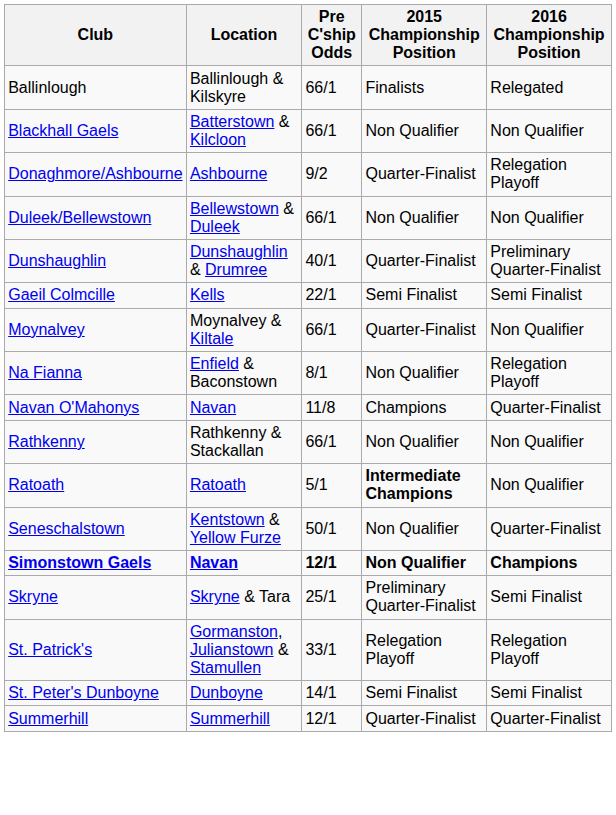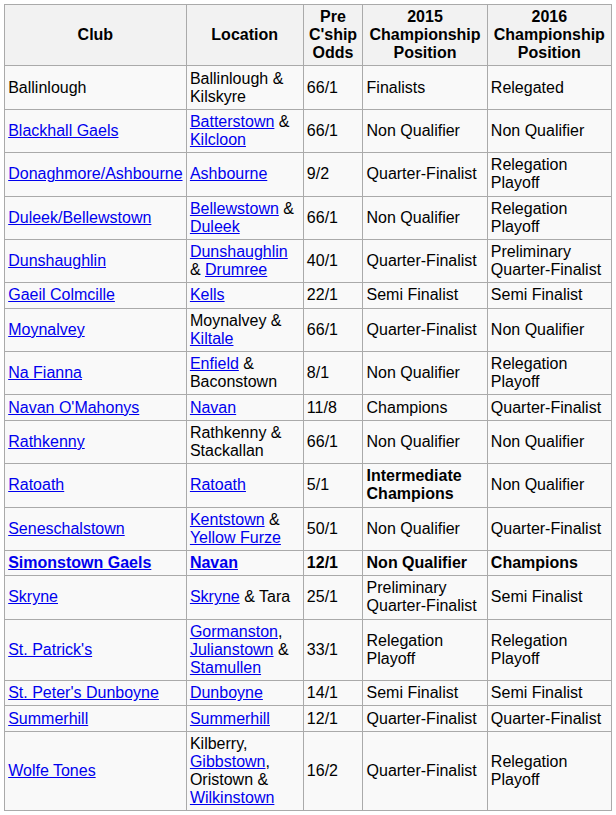 <table class="wikitable sortable">
 <tr>
 <th>Club</th>
 <th>Location</th>
 <th>Pre C'ship Odds</th>
 <th>2015 Championship Position</th>
 <th>2016 Championship Position</th>
 </tr>
 <tr>
 <td>Ballinlough</td>
 <td>Ballinlough & Kilskyre</td>
 <td>66/1</td>
 <td>Finalists</td>
 <td>Relegated</td>
 </tr>
 <tr>
 <td><a href='#'>Blackhall Gaels</a></td>
 <td><a href='#'>Batterstown</a> & <a href='#'>Kilcloon</a></td>
 <td>66/1</td>
 <td>Non Qualifier</td>
 <td>Non Qualifier</td>
 </tr>
 <tr>
 <td><a href='#'>Donaghmore/Ashbourne</a></td>
 <td><a href='#'>Ashbourne</a></td>
 <td>9/2</td>
 <td>Quarter-Finalist</td>
 <td>Relegation Playoff</td>
 </tr>
 <tr>
 <td><a href='#'>Duleek/Bellewstown</a></td>
 <td><a href='#'>Bellewstown</a> & <a href='#'>Duleek</a></td>
 <td>66/1</td>
 <td>Non Qualifier</td>
-<td>Non Qualifier</td>
+<td>Relegation Playoff</td>
 </tr>
 <tr>
 <td><a href='#'>Dunshaughlin</a></td>
 <td><a href='#'>Dunshaughlin</a> & <a href='#'>Drumree</a></td>
 <td>40/1</td>
 <td>Quarter-Finalist</td>
 <td>Preliminary Quarter-Finalist</td>
 </tr>
 <tr>
 <td><a href='#'>Gaeil Colmcille</a></td>
 <td><a href='#'>Kells</a></td>
 <td>22/1</td>
 <td>Semi Finalist</td>
 <td>Semi Finalist</td>
 </tr>
 <tr>
 <td><a href='#'>Moynalvey</a></td>
 <td>Moynalvey & <a href='#'>Kiltale</a></td>
 <td>66/1</td>
 <td>Quarter-Finalist</td>
 <td>Non Qualifier</td>
 </tr>
 <tr>
 <td><a href='#'>Na Fianna</a></td>
 <td><a href='#'>Enfield</a> & Baconstown</td>
 <td>8/1</td>
 <td>Non Qualifier</td>
 <td>Relegation Playoff</td>
 </tr>
 <tr>
 <td><a href='#'>Navan O'Mahonys</a></td>
 <td><a href='#'>Navan</a></td>
 <td>11/8</td>
 <td>Champions</td>
 <td>Quarter-Finalist</td>
 </tr>
 <tr>
 <td><a href='#'>Rathkenny</a></td>
 <td>Rathkenny & Stackallan</td>
 <td>66/1</td>
 <td>Non Qualifier</td>
 <td>Non Qualifier</td>
 </tr>
 <tr>
 <td><a href='#'>Ratoath</a></td>
 <td><a href='#'>Ratoath</a></td>
 <td>5/1</td>
 <td><strong>Intermediate Champions</strong></td>
 <td>Non Qualifier</td>
 </tr>
 <tr>
 <td><a href='#'>Seneschalstown</a></td>
 <td><a href='#'>Kentstown</a> & <a href='#'>Yellow Furze</a></td>
 <td>50/1</td>
 <td>Non Qualifier</td>
 <td>Quarter-Finalist</td>
 </tr>
 <tr>
 <td><strong><a href='#'>Simonstown Gaels</a></strong></td>
 <td><strong><a href='#'>Navan</a></strong></td>
 <td><strong>12/1</strong></td>
 <td><strong>Non Qualifier</strong></td>
 <td><strong>Champions</strong></td>
 </tr>
 <tr>
 <td><a href='#'>Skryne</a></td>
 <td><a href='#'>Skryne</a> & Tara</td>
 <td>25/1</td>
 <td>Preliminary Quarter-Finalist</td>
 <td>Semi Finalist</td>
 </tr>
 <tr>
 <td><a href='#'>St. Patrick's</a></td>
 <td><a href='#'>Gormanston</a>, <a href='#'>Julianstown</a> & <a href='#'>Stamullen</a></td>
 <td>33/1</td>
 <td>Relegation Playoff</td>
 <td>Relegation Playoff</td>
 </tr>
 <tr>
 <td><a href='#'>St. Peter's Dunboyne</a></td>
 <td><a href='#'>Dunboyne</a></td>
 <td>14/1</td>
 <td>Semi Finalist</td>
 <td>Semi Finalist</td>
 </tr>
 <tr>
 <td><a href='#'>Summerhill</a></td>
 <td><a href='#'>Summerhill</a></td>
 <td>12/1</td>
 <td>Quarter-Finalist</td>
 <td>Quarter-Finalist</td>
 </tr>
+<tr>
+<td><a href='#'>Wolfe Tones</a></td>
+<td>Kilberry, <a href='#'>Gibbstown</a>, Oristown & <a href='#'>Wilkinstown</a></td>
+<td>16/2</td>
+<td>Quarter-Finalist</td>
+<td>Relegation Playoff</td>
+</tr>
 </table>
